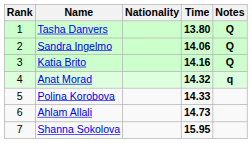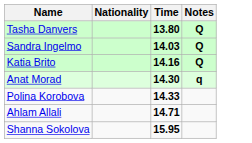 <table class="wikitable sortable" style="text-align:center">
 <tr>
-<th>Rank</th>
 <th>Name</th>
 <th>Nationality</th>
 <th>Time</th>
 <th>Notes</th>
 </tr>
 <tr bgcolor=ccffcc>
-<td>1</td>
 <td align=left><a href='#'>Tasha Danvers</a></td>
 <td align=left></td>
 <td><strong>13.80</strong></td>
 <td><strong>Q</strong></td>
 </tr>
 <tr bgcolor=ccffcc>
-<td>2</td>
 <td align=left><a href='#'>Sandra Ingelmo</a></td>
 <td align=left></td>
-<td><strong>14.06</strong></td>
+<td><strong>14.03</strong></td>
 <td><strong>Q</strong></td>
 </tr>
 <tr bgcolor=ccffcc>
-<td>3</td>
 <td align=left><a href='#'>Katia Brito</a></td>
 <td align=left></td>
 <td><strong>14.16</strong></td>
 <td><strong>Q</strong></td>
 </tr>
 <tr bgcolor=ddffdd>
-<td>4</td>
 <td align=left><a href='#'>Anat Morad</a></td>
 <td align=left></td>
-<td><strong>14.32</strong></td>
+<td><strong>14.30</strong></td>
 <td><strong>q</strong></td>
 </tr>
 <tr>
-<td>5</td>
 <td align=left><a href='#'>Polina Korobova</a></td>
 <td align=left></td>
 <td><strong>14.33</strong></td>
 <td></td>
 </tr>
 <tr>
-<td>6</td>
 <td align=left><a href='#'>Ahlam Allali</a></td>
 <td align=left></td>
-<td><strong>14.73</strong></td>
+<td><strong>14.71</strong></td>
 <td></td>
 </tr>
 <tr>
-<td>7</td>
 <td align=left><a href='#'>Shanna Sokolova</a></td>
 <td align=left></td>
 <td><strong>15.95</strong></td>
 <td></td>
 </tr>
 </table>
